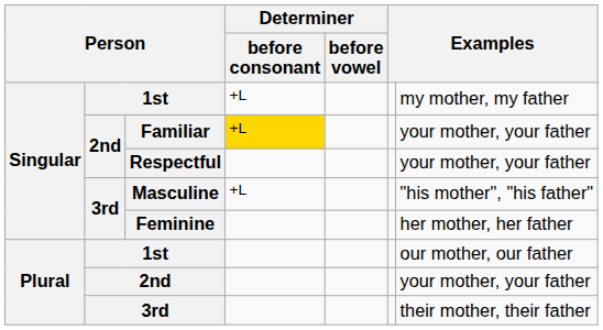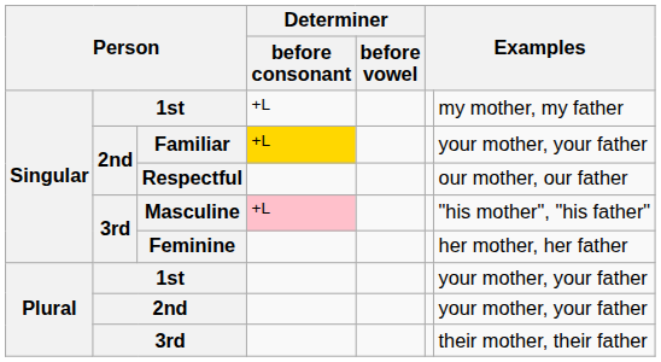 <table class="wikitable">
 <tr>
 <th colspan="3" rowspan="2">Person</th>
 <th colspan="2">Determiner</th>
 <th colspan="2" rowspan="2">Examples</th>
 </tr>
 <tr>
 <th>before<br>consonant</th>
 <th>before<br>vowel</th>
 </tr>
 <tr>
 <th rowspan="5">Singular</th>
 <th colspan="2">1st</th>
 <td><sup>+L</sup></td>
 <td></td>
 <td></td>
 <td>my mother, my father</td>
 </tr>
 <tr>
 <th rowspan="2">2nd</th>
 <th>Familiar</th>
 <td style="background: gold;"><sup>+L</sup></td>
 <td></td>
 <td></td>
 <td>your mother, your father</td>
 </tr>
 <tr>
 <th>Respectful</th>
 <td></td>
 <td></td>
 <td></td>
-<td>your mother, your father</td>
+<td>our mother, our father</td>
 </tr>
 <tr>
 <th rowspan="2">3rd</th>
 <th>Masculine</th>
-<td><sup>+L</sup></td>
+<td style="background: pink;"><sup>+L</sup></td>
 <td></td>
 <td></td>
 <td>"his mother", "his father"</td>
 </tr>
 <tr>
 <th>Feminine</th>
 <td></td>
 <td></td>
 <td></td>
 <td>her mother, her father</td>
 </tr>
 <tr>
 <th rowspan="3">Plural</th>
 <th colspan="2">1st</th>
 <td></td>
 <td></td>
 <td></td>
-<td>our mother, our father</td>
+<td>your mother, your father</td>
 </tr>
 <tr>
 <th colspan="2">2nd</th>
 <td></td>
 <td></td>
 <td></td>
 <td>your mother, your father</td>
 </tr>
 <tr>
 <th colspan="2">3rd</th>
 <td></td>
 <td></td>
 <td></td>
 <td>their mother, their father</td>
 </tr>
 </table>
